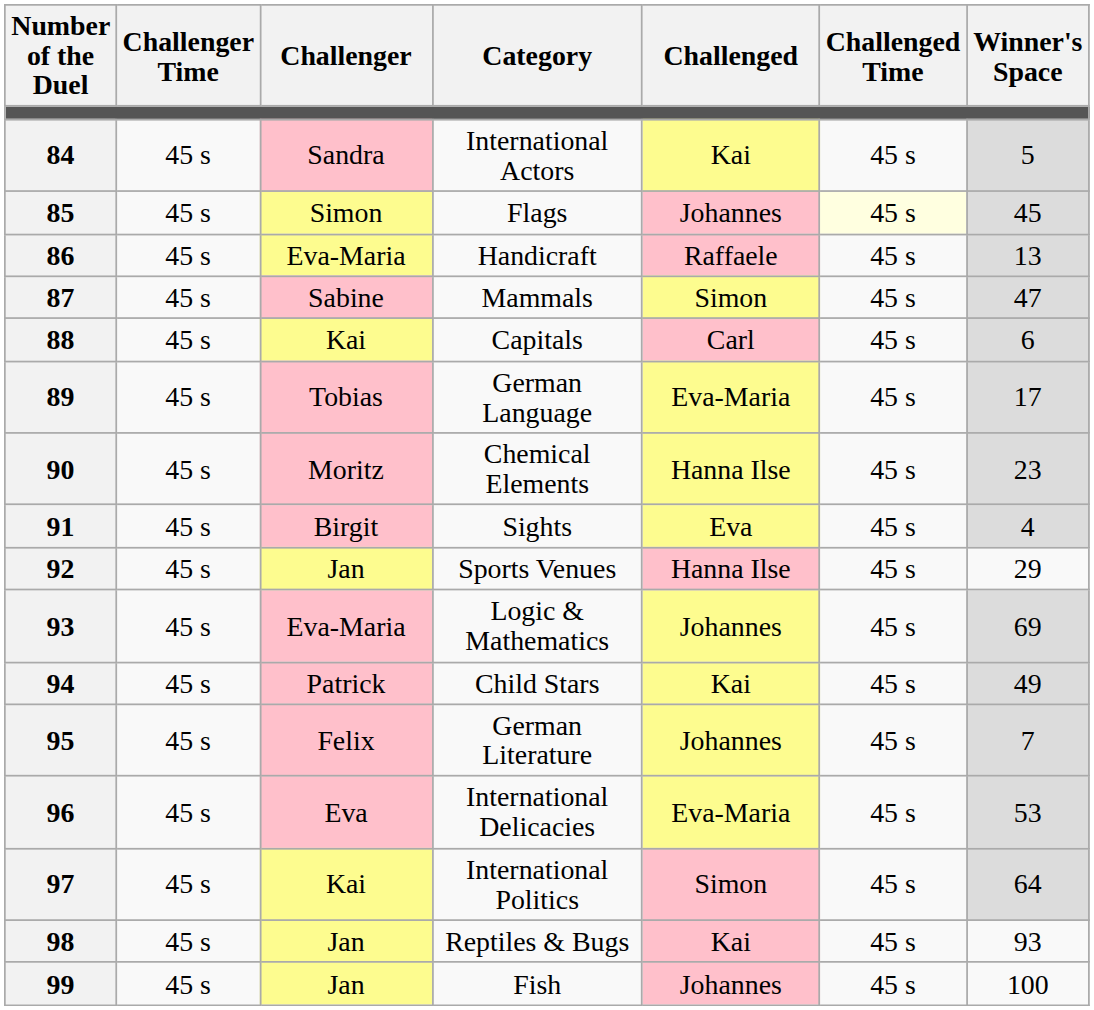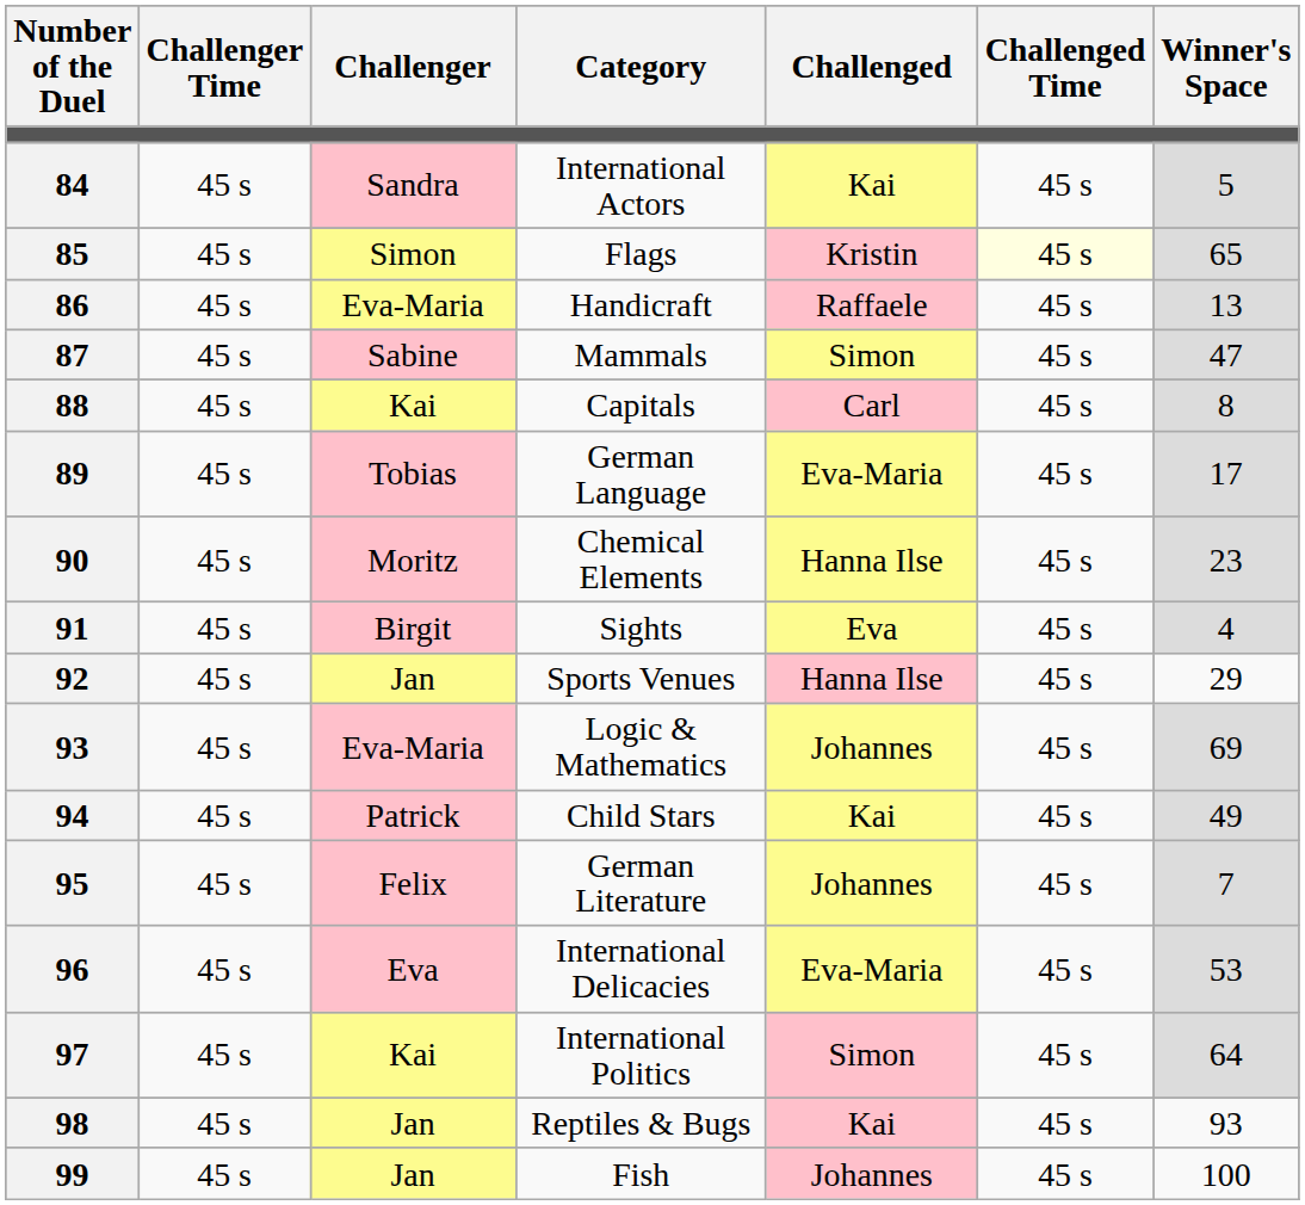 <table class="wikitable" style="text-align:center; line-height:17px; width:100%">
 <tr>
 <th rowspan="1" scope="col" style="width:02%">Number of the Duel</th>
 <th rowspan="1" scope="col" style="width:10%">Challenger Time</th>
 <th rowspan="1" scope="col" style="width:25%">Challenger</th>
 <th rowspan="1" scope="col" style="width:37%">Category</th>
 <th rowspan="1" scope="col" style="width:31%">Challenged</th>
 <th rowspan="1" scope="col" style="width:10%">Challenged Time</th>
 <th rowspan="1" scope="col" style="width:25%">Winner's Space</th>
 </tr>
 <tr>
 <td colspan="7" style="background:#555"></td>
 </tr>
 <tr>
 <th>84</th>
 <td>45 s</td>
 <td style="background:pink; ">Sandra</td>
 <td>International Actors</td>
 <td style="background:#fdfc8f;">Kai</td>
 <td>45 s</td>
 <td style="background:#DCDCDC; ">5</td>
 </tr>
 <tr>
 <th>85</th>
 <td>45 s</td>
 <td style="background:#fdfc8f;">Simon</td>
 <td>Flags</td>
-<td style="background:pink; ">Johannes</td>
+<td style="background:pink; ">Kristin</td>
 <td style="background: lightyellow;">45 s</td>
-<td style="background:#DCDCDC; ">45</td>
+<td style="background:#DCDCDC; ">65</td>
 </tr>
 <tr>
 <th>86</th>
 <td>45 s</td>
 <td style="background:#fdfc8f;">Eva-Maria</td>
 <td>Handicraft</td>
 <td style="background:pink; ">Raffaele</td>
 <td>45 s</td>
 <td style="background:#DCDCDC; ">13</td>
 </tr>
 <tr>
 <th>87</th>
 <td>45 s</td>
 <td style="background:pink; ">Sabine</td>
 <td>Mammals</td>
 <td style="background:#fdfc8f;">Simon</td>
 <td>45 s</td>
 <td style="background:#DCDCDC; ">47</td>
 </tr>
 <tr>
 <th>88</th>
 <td>45 s</td>
 <td style="background:#fdfc8f;">Kai</td>
 <td>Capitals</td>
 <td style="background:pink; ">Carl</td>
 <td>45 s</td>
-<td style="background:#DCDCDC; ">6</td>
+<td style="background:#DCDCDC; ">8</td>
 </tr>
 <tr>
 <th>89</th>
 <td>45 s</td>
 <td style="background:pink; ">Tobias</td>
 <td>German Language</td>
 <td style="background:#fdfc8f;">Eva-Maria</td>
 <td>45 s</td>
 <td style="background:#DCDCDC; ">17</td>
 </tr>
 <tr>
 <th>90</th>
 <td>45 s</td>
 <td style="background:pink; ">Moritz</td>
 <td>Chemical Elements</td>
 <td style="background:#fdfc8f;">Hanna Ilse</td>
 <td>45 s</td>
 <td style="background:#DCDCDC; ">23</td>
 </tr>
 <tr>
 <th>91</th>
 <td>45 s</td>
 <td style="background:pink; ">Birgit</td>
 <td>Sights</td>
 <td style="background:#fdfc8f;">Eva</td>
 <td>45 s</td>
 <td style="background:#DCDCDC; ">4</td>
 </tr>
 <tr>
 <th>92</th>
 <td>45 s</td>
 <td style="background:#fdfc8f;">Jan</td>
 <td>Sports Venues</td>
 <td style="background:pink; ">Hanna Ilse</td>
 <td>45 s</td>
 <td>29</td>
 </tr>
 <tr>
 <th>93</th>
 <td>45 s</td>
 <td style="background:pink; ">Eva-Maria</td>
 <td>Logic & Mathematics</td>
 <td style="background:#fdfc8f;">Johannes</td>
 <td>45 s</td>
 <td style="background:#DCDCDC; ">69</td>
 </tr>
 <tr>
 <th>94</th>
 <td>45 s</td>
 <td style="background:pink; ">Patrick</td>
 <td>Child Stars</td>
 <td style="background:#fdfc8f;">Kai</td>
 <td>45 s</td>
 <td style="background:#DCDCDC; ">49</td>
 </tr>
 <tr>
 <th>95</th>
 <td>45 s</td>
 <td style="background:pink; ">Felix</td>
 <td>German Literature</td>
 <td style="background:#fdfc8f;">Johannes</td>
 <td>45 s</td>
 <td style="background:#DCDCDC; ">7</td>
 </tr>
 <tr>
 <th>96</th>
 <td>45 s</td>
 <td style="background:pink; ">Eva</td>
 <td>International Delicacies</td>
 <td style="background:#fdfc8f;">Eva-Maria</td>
 <td>45 s</td>
 <td style="background:#DCDCDC; ">53</td>
 </tr>
 <tr>
 <th>97</th>
 <td>45 s</td>
 <td style="background:#fdfc8f;">Kai</td>
 <td>International Politics</td>
 <td style="background:pink; ">Simon</td>
 <td>45 s</td>
 <td style="background:#DCDCDC; ">64</td>
 </tr>
 <tr>
 <th>98</th>
 <td>45 s</td>
 <td style="background:#fdfc8f;">Jan</td>
 <td>Reptiles & Bugs</td>
 <td style="background:pink; ">Kai</td>
 <td>45 s</td>
 <td>93</td>
 </tr>
 <tr>
 <th>99</th>
 <td>45 s</td>
 <td style="background:#fdfc8f;">Jan</td>
 <td>Fish</td>
 <td style="background:pink; ">Johannes</td>
 <td>45 s</td>
 <td>100</td>
 </tr>
 </table>
